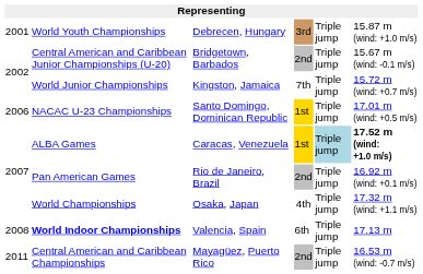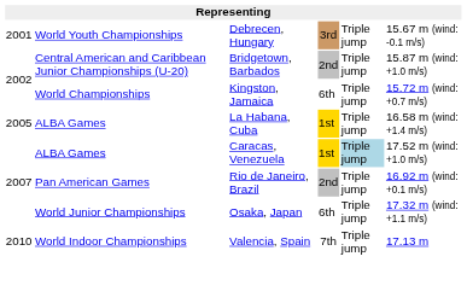 <table>
 <tr>
 <th bgcolor="#eeeeee" colspan="6">Representing </th>
 </tr>
 <tr>
 <td>2001</td>
 <td><a href='#'>World Youth Championships</a></td>
 <td><a href='#'>Debrecen</a>, <a href='#'>Hungary</a></td>
 <td bgcolor="cc9966" align="center">3rd</td>
 <td>Triple jump</td>
-<td>15.87 m <small>(wind: +1.0 m/s)</small></td>
+<td>15.67 m <small>(wind: -0.1 m/s)</small></td>
 </tr>
 <tr>
 <td rowspan=2>2002</td>
 <td><a href='#'>Central American and Caribbean Junior Championships (U-20)</a></td>
 <td><a href='#'>Bridgetown</a>, <a href='#'>Barbados</a></td>
 <td bgcolor=silver>2nd</td>
 <td>Triple jump</td>
-<td>15.67 m <small>(wind: -0.1 m/s)</small></td>
+<td>15.87 m <small>(wind: +1.0 m/s)</small></td>
 </tr>
 <tr>
-<td><a href='#'>World Junior Championships</a></td>
+<td><a href='#'>World Championships</a></td>
 <td><a href='#'>Kingston</a>, <a href='#'>Jamaica</a></td>
-<td align="center">7th</td>
+<td>6th</td>
 <td>Triple jump</td>
 <td><a href='#'>15.72 m</a> <small>(wind: +0.7 m/s)</small></td>
 </tr>
 <tr>
-<td>2006</td>
-<td><a href='#'>NACAC U-23 Championships</a></td>
-<td><a href='#'>Santo Domingo</a>, <a href='#'>Dominican Republic</a></td>
+<td>2005</td>
+<td><a href='#'>ALBA Games</a></td>
+<td><a href='#'>La Habana</a>, <a href='#'>Cuba</a></td>
 <td bgcolor=gold>1st</td>
 <td>Triple jump</td>
-<td><a href='#'>17.01 m</a> <small>(wind: +0.5 m/s)</small></td>
+<td>16.58 m <small>(wind: +1.4 m/s)</small></td>
 </tr>
 <tr>
 <td rowspan=3>2007</td>
 <td><a href='#'>ALBA Games</a></td>
 <td><a href='#'>Caracas</a>, <a href='#'>Venezuela</a></td>
 <td bgcolor=gold>1st</td>
 <td style="background: lightblue;">Triple jump</td>
-<td><strong>17.52 m <small>(wind: +1.0 m/s)</small></strong></td>
+<td>17.52 m <small>(wind: +1.0 m/s)</small></td>
 </tr>
 <tr>
 <td><a href='#'>Pan American Games</a></td>
 <td><a href='#'>Rio de Janeiro</a>, <a href='#'>Brazil</a></td>
 <td bgcolor="silver" align="center">2nd</td>
 <td>Triple jump</td>
 <td><a href='#'>16.92 m</a> <small>(wind: +0.1 m/s)</small></td>
 </tr>
 <tr>
-<td><a href='#'>World Championships</a></td>
+<td><a href='#'>World Junior Championships</a></td>
 <td><a href='#'>Osaka</a>, <a href='#'>Japan</a></td>
-<td align="center">4th</td>
+<td>6th</td>
 <td>Triple jump</td>
 <td><a href='#'>17.32 m</a> <small>(wind: +1.1 m/s)</small></td>
 </tr>
 <tr>
-<td>2008</td>
-<td><strong><a href='#'>World Indoor Championships</a></strong></td>
+<td>2010</td>
+<td><a href='#'>World Indoor Championships</a></td>
 <td><a href='#'>Valencia</a>, <a href='#'>Spain</a></td>
-<td>6th</td>
+<td align="center">7th</td>
 <td>Triple jump</td>
 <td><a href='#'>17.13 m</a></td>
 </tr>
-<tr>
-<td>2011</td>
-<td><a href='#'>Central American and Caribbean Championships</a></td>
-<td><a href='#'>Mayagüez</a>, <a href='#'>Puerto Rico</a></td>
-<td bgcolor="silver" align="center">2nd</td>
-<td>Triple jump</td>
-<td><a href='#'>16.53 m</a> <small>(wind: -0.7 m/s)</small></td>
-</tr>
 </table>
